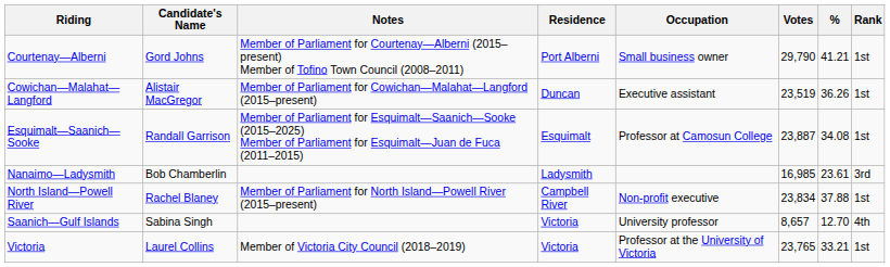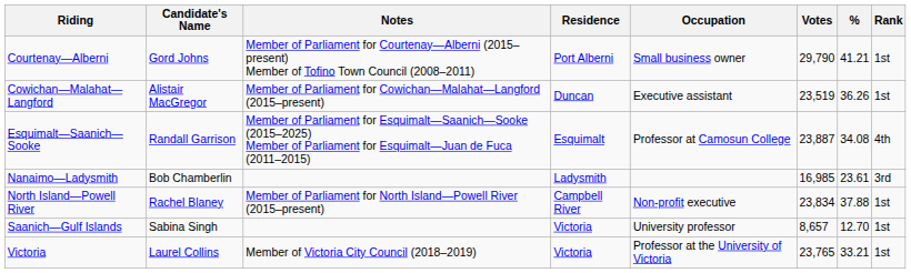 <table class="wikitable sortable">
 <tr>
 <th>Riding<br></th>
 <th>Candidate's Name</th>
 <th>Notes</th>
 <th>Residence</th>
 <th>Occupation</th>
 <th>Votes</th>
 <th>%</th>
 <th>Rank</th>
 </tr>
 <tr>
 <td><a href='#'>Courtenay—Alberni</a></td>
 <td><a href='#'>Gord Johns</a></td>
 <td><a href='#'>Member of Parliament</a> for <a href='#'>Courtenay—Alberni</a> (2015–present) <br> Member of <a href='#'>Tofino</a> Town Council (2008–2011)</td>
 <td><a href='#'>Port Alberni</a></td>
 <td><a href='#'>Small business</a> owner</td>
 <td>29,790</td>
 <td>41.21</td>
 <td>1st</td>
 </tr>
 <tr>
 <td><a href='#'>Cowichan—Malahat—Langford</a></td>
 <td><a href='#'>Alistair MacGregor</a></td>
 <td><a href='#'>Member of Parliament</a> for <a href='#'>Cowichan—Malahat—Langford</a> (2015–present)</td>
 <td><a href='#'>Duncan</a></td>
 <td>Executive assistant</td>
 <td>23,519</td>
 <td>36.26</td>
 <td>1st</td>
 </tr>
 <tr>
 <td><a href='#'>Esquimalt—Saanich—Sooke</a></td>
 <td><a href='#'>Randall Garrison</a></td>
 <td><a href='#'>Member of Parliament</a> for <a href='#'>Esquimalt—Saanich—Sooke</a> (2015–2025) <br> <a href='#'>Member of Parliament</a> for <a href='#'>Esquimalt—Juan de Fuca</a> (2011–2015)</td>
 <td><a href='#'>Esquimalt</a></td>
 <td>Professor at <a href='#'>Camosun College</a></td>
 <td>23,887</td>
 <td>34.08</td>
-<td>1st</td>
+<td>4th</td>
 </tr>
 <tr>
 <td><a href='#'>Nanaimo—Ladysmith</a></td>
 <td>Bob Chamberlin</td>
 <td></td>
 <td><a href='#'>Ladysmith</a></td>
 <td></td>
 <td>16,985</td>
 <td>23.61</td>
 <td>3rd</td>
 </tr>
 <tr>
 <td><a href='#'>North Island—Powell River</a></td>
 <td><a href='#'>Rachel Blaney</a></td>
 <td><a href='#'>Member of Parliament</a> for <a href='#'>North Island—Powell River</a> (2015–present)</td>
 <td><a href='#'>Campbell River</a></td>
 <td><a href='#'>Non-profit</a> executive</td>
 <td>23,834</td>
 <td>37.88</td>
 <td>1st</td>
 </tr>
 <tr>
 <td><a href='#'>Saanich—Gulf Islands</a></td>
 <td>Sabina Singh</td>
 <td></td>
 <td><a href='#'>Victoria</a></td>
 <td>University professor</td>
 <td>8,657</td>
 <td>12.70</td>
-<td>4th</td>
+<td>1st</td>
 </tr>
 <tr>
 <td><a href='#'>Victoria</a></td>
 <td><a href='#'>Laurel Collins</a></td>
 <td>Member of <a href='#'>Victoria City Council</a> (2018–2019)</td>
 <td><a href='#'>Victoria</a></td>
 <td>Professor at the <a href='#'>University of Victoria</a></td>
 <td>23,765</td>
 <td>33.21</td>
 <td>1st</td>
 </tr>
 </table>
